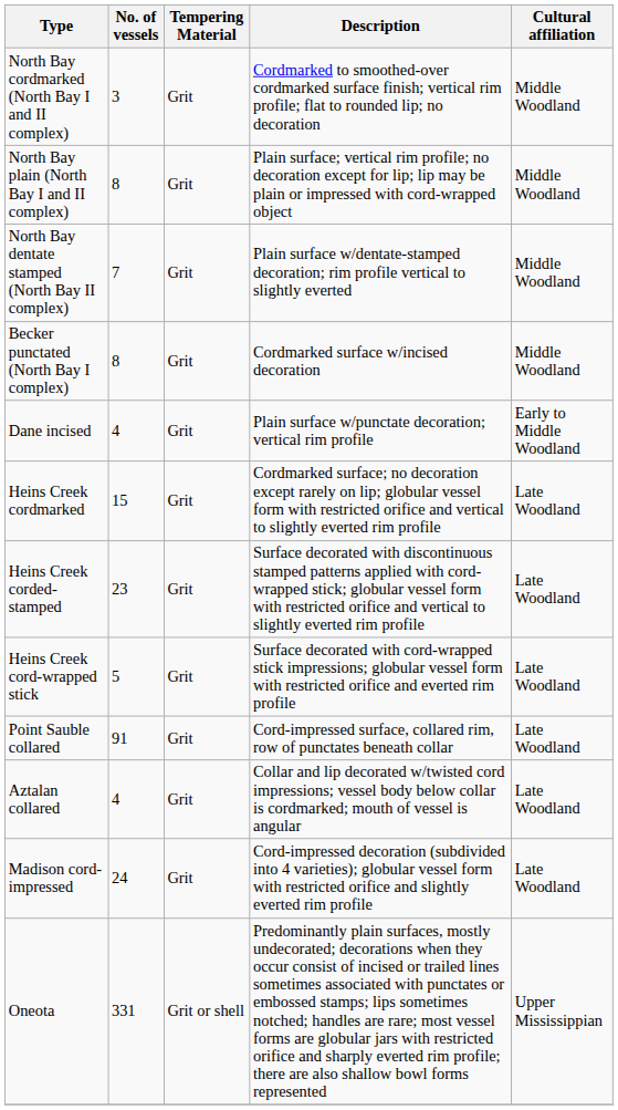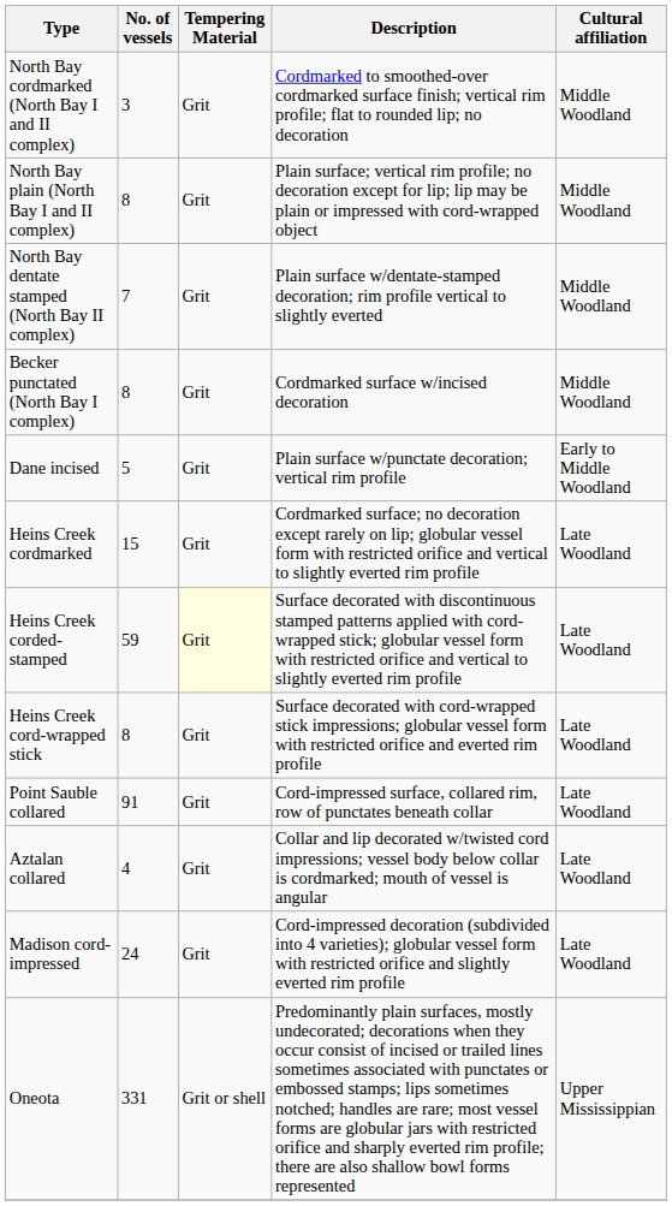 <table class="wikitable sortable" style="width:98%">
 <tr>
 <th>Type</th>
 <th>No. of vessels</th>
 <th>Tempering Material</th>
 <th>Description</th>
 <th>Cultural affiliation</th>
 </tr>
 <tr>
 <td>North Bay cordmarked (North Bay I and II complex)</td>
 <td>3</td>
 <td>Grit</td>
 <td><a href='#'>Cordmarked</a> to smoothed-over cordmarked surface finish; vertical rim profile; flat to rounded lip; no decoration</td>
 <td>Middle Woodland</td>
 </tr>
 <tr>
 <td>North Bay plain (North Bay I and II complex)</td>
 <td>8</td>
 <td>Grit</td>
 <td>Plain surface; vertical rim profile; no decoration except for lip; lip may be plain or impressed with cord-wrapped object</td>
 <td>Middle Woodland</td>
 </tr>
 <tr>
 <td>North Bay dentate stamped (North Bay II complex)</td>
 <td>7</td>
 <td>Grit</td>
 <td>Plain surface w/dentate-stamped decoration; rim profile vertical to slightly everted</td>
 <td>Middle Woodland</td>
 </tr>
 <tr>
 <td>Becker punctated (North Bay I complex)</td>
 <td>8</td>
 <td>Grit</td>
 <td>Cordmarked surface w/incised decoration</td>
 <td>Middle Woodland</td>
 </tr>
 <tr>
 <td>Dane incised</td>
-<td>4</td>
+<td>5</td>
 <td>Grit</td>
 <td>Plain surface w/punctate decoration; vertical rim profile</td>
 <td>Early to Middle Woodland</td>
 </tr>
 <tr>
 <td>Heins Creek cordmarked</td>
 <td>15</td>
 <td>Grit</td>
 <td>Cordmarked surface; no decoration except rarely on lip; globular vessel form with restricted orifice and vertical to slightly everted rim profile</td>
 <td>Late Woodland</td>
 </tr>
 <tr>
 <td>Heins Creek corded-stamped</td>
-<td>23</td>
-<td>Grit</td>
+<td>59</td>
+<td style="background: lightyellow;">Grit</td>
 <td>Surface decorated with discontinuous stamped patterns applied with cord-wrapped stick; globular vessel form with restricted orifice and vertical to slightly everted rim profile</td>
 <td>Late Woodland</td>
 </tr>
 <tr>
 <td>Heins Creek cord-wrapped stick</td>
-<td>5</td>
+<td>8</td>
 <td>Grit</td>
 <td>Surface decorated with cord-wrapped stick impressions; globular vessel form with restricted orifice and everted rim profile</td>
 <td>Late Woodland</td>
 </tr>
 <tr>
 <td>Point Sauble collared</td>
 <td>91</td>
 <td>Grit</td>
 <td>Cord-impressed surface, collared rim, row of punctates beneath collar</td>
 <td>Late Woodland</td>
 </tr>
 <tr>
 <td>Aztalan collared</td>
 <td>4</td>
 <td>Grit</td>
 <td>Collar and lip decorated w/twisted cord impressions; vessel body below collar is cordmarked; mouth of vessel is angular</td>
 <td>Late Woodland</td>
 </tr>
 <tr>
 <td>Madison cord-impressed</td>
 <td>24</td>
 <td>Grit</td>
 <td>Cord-impressed decoration (subdivided into 4 varieties); globular vessel form with restricted orifice and slightly everted rim profile</td>
 <td>Late Woodland</td>
 </tr>
 <tr>
 <td>Oneota</td>
 <td>331</td>
 <td>Grit or shell</td>
 <td>Predominantly plain surfaces, mostly undecorated; decorations when they occur consist of incised or trailed lines sometimes associated with punctates or embossed stamps; lips sometimes notched; handles are rare; most vessel forms are globular jars with restricted orifice and sharply everted rim profile; there are also shallow bowl forms represented</td>
 <td>Upper Mississippian</td>
 </tr>
 <tr>
 </tr>
 </table>
